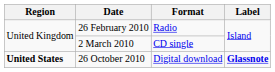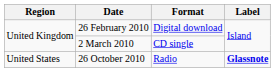 <table class="wikitable">
 <tr>
 <th>Region</th>
 <th>Date</th>
 <th>Format</th>
 <th>Label</th>
 </tr>
 <tr>
 <td rowspan=2>United Kingdom</td>
 <td>26 February 2010</td>
-<td><a href='#'>Radio</a></td>
+<td><a href='#'>Digital download</a></td>
 <td rowspan=2><a href='#'>Island</a></td>
 </tr>
 <tr>
 <td>2 March 2010</td>
 <td><a href='#'>CD single</a></td>
 </tr>
 <tr>
-<td rowspan=1><strong>United States</strong></td>
+<td rowspan=1>United States</td>
 <td>26 October 2010</td>
-<td><a href='#'>Digital download</a></td>
+<td><a href='#'>Radio</a></td>
 <td rowspan=1><strong><a href='#'>Glassnote</a></strong></td>
 </tr>
 </table>
